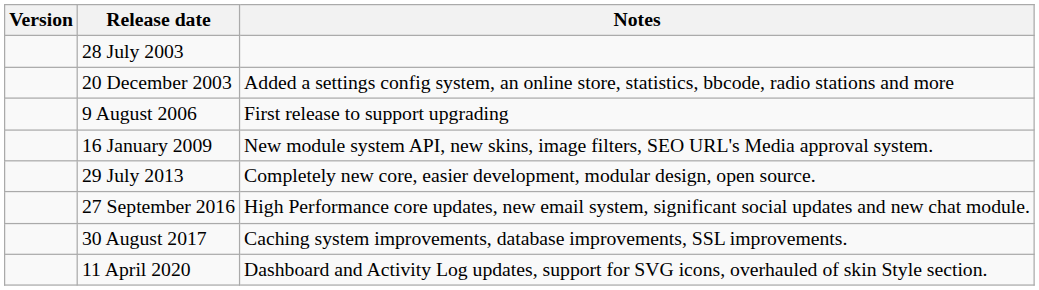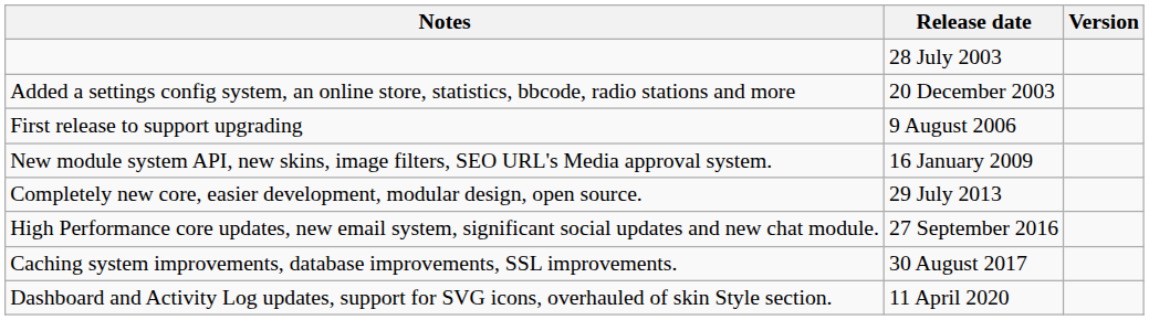 <table class="wikitable">
 <tr>
+<th>Notes</th>
+<th>Release date</th>
 <th>Version</th>
-<th>Release date</th>
-<th>Notes</th>
 </tr>
 <tr>
 <td></td>
 <td>28 July 2003</td>
 <td></td>
 </tr>
 <tr>
+<td>Added a settings config system, an online store, statistics, bbcode, radio stations and more</td>
+<td>20 December 2003</td>
 <td></td>
-<td>20 December 2003</td>
-<td>Added a settings config system, an online store, statistics, bbcode, radio stations and more</td>
 </tr>
 <tr>
+<td>First release to support upgrading</td>
+<td>9 August 2006</td>
 <td></td>
-<td>9 August 2006</td>
-<td>First release to support upgrading</td>
 </tr>
 <tr>
+<td>New module system API, new skins, image filters, SEO URL's Media approval system.</td>
+<td>16 January 2009</td>
 <td></td>
-<td>16 January 2009</td>
-<td>New module system API, new skins, image filters, SEO URL's Media approval system.</td>
 </tr>
 <tr>
+<td>Completely new core, easier development, modular design, open source.</td>
+<td>29 July 2013</td>
 <td></td>
-<td>29 July 2013</td>
-<td>Completely new core, easier development, modular design, open source.</td>
 </tr>
 <tr>
+<td>High Performance core updates, new email system, significant social updates and new chat module.</td>
+<td>27 September 2016</td>
 <td></td>
-<td>27 September 2016</td>
-<td>High Performance core updates, new email system, significant social updates and new chat module.</td>
 </tr>
 <tr>
+<td>Caching system improvements, database improvements, SSL improvements.</td>
+<td>30 August 2017</td>
 <td></td>
-<td>30 August 2017</td>
-<td>Caching system improvements, database improvements, SSL improvements.</td>
 </tr>
 <tr>
+<td>Dashboard and Activity Log updates, support for SVG icons, overhauled of skin Style section.</td>
+<td>11 April 2020</td>
 <td></td>
-<td>11 April 2020</td>
-<td>Dashboard and Activity Log updates, support for SVG icons, overhauled of skin Style section.</td>
 </tr>
 </table>
